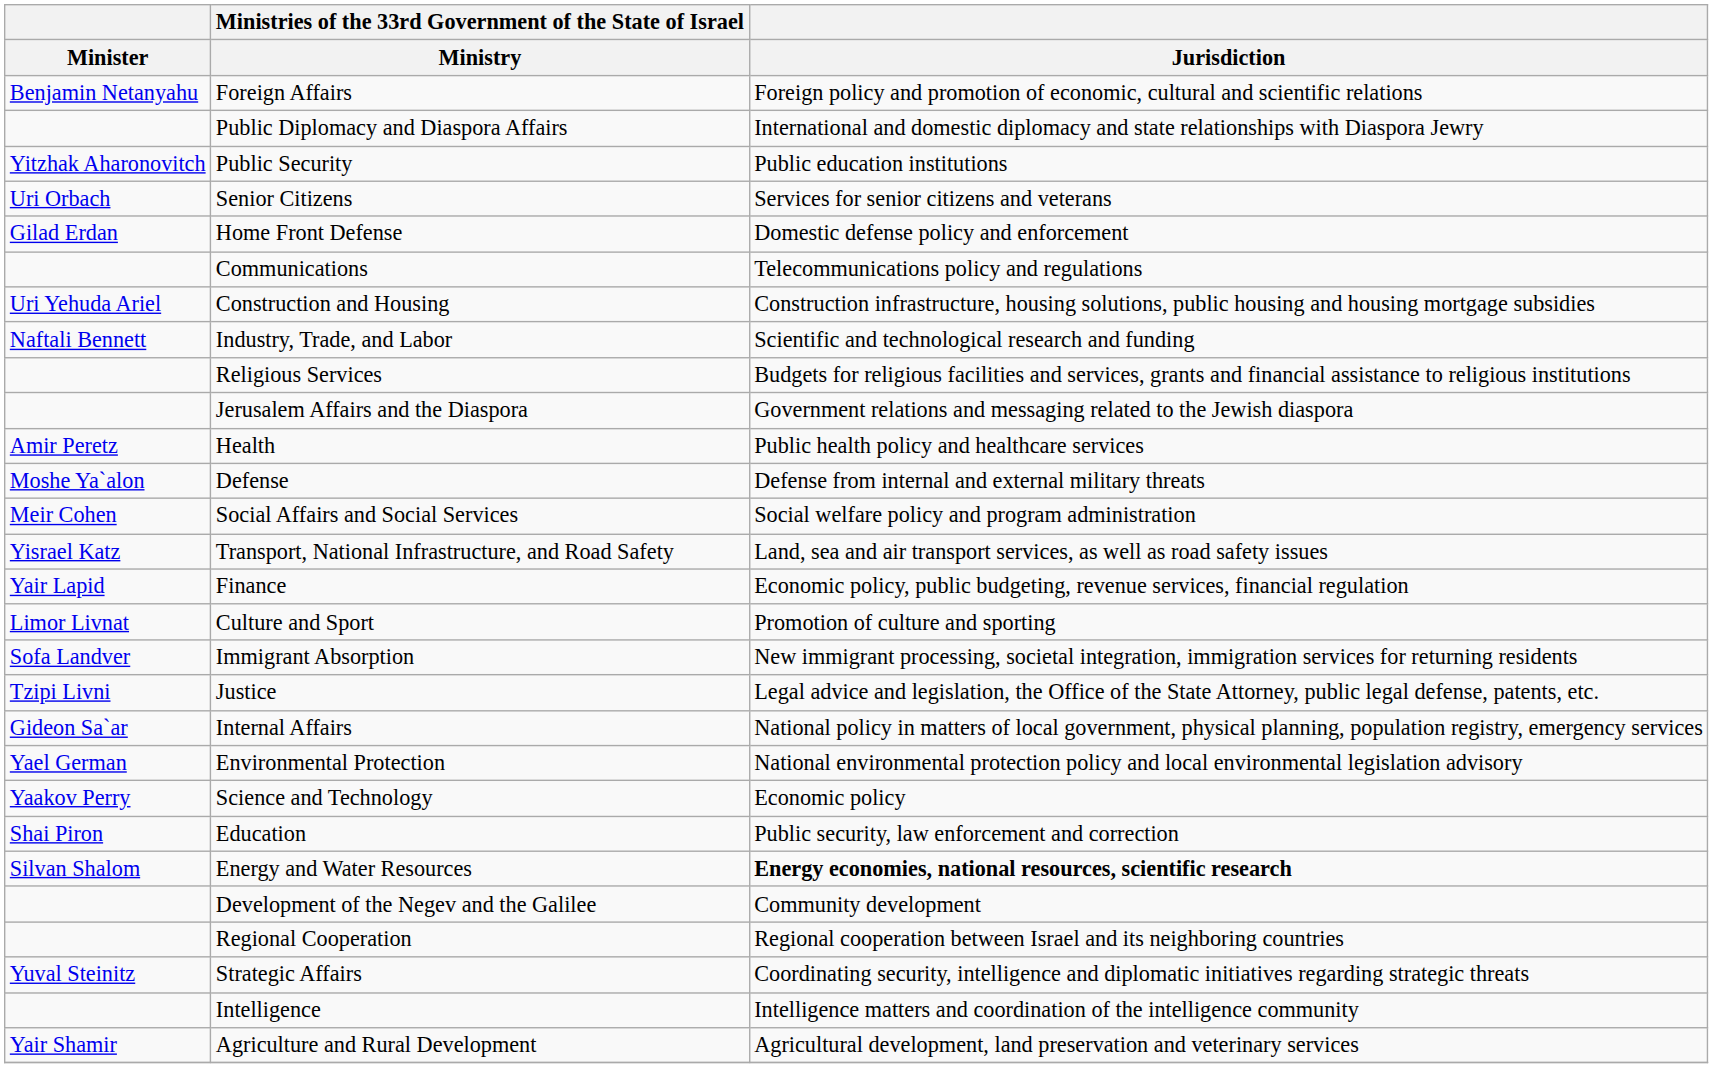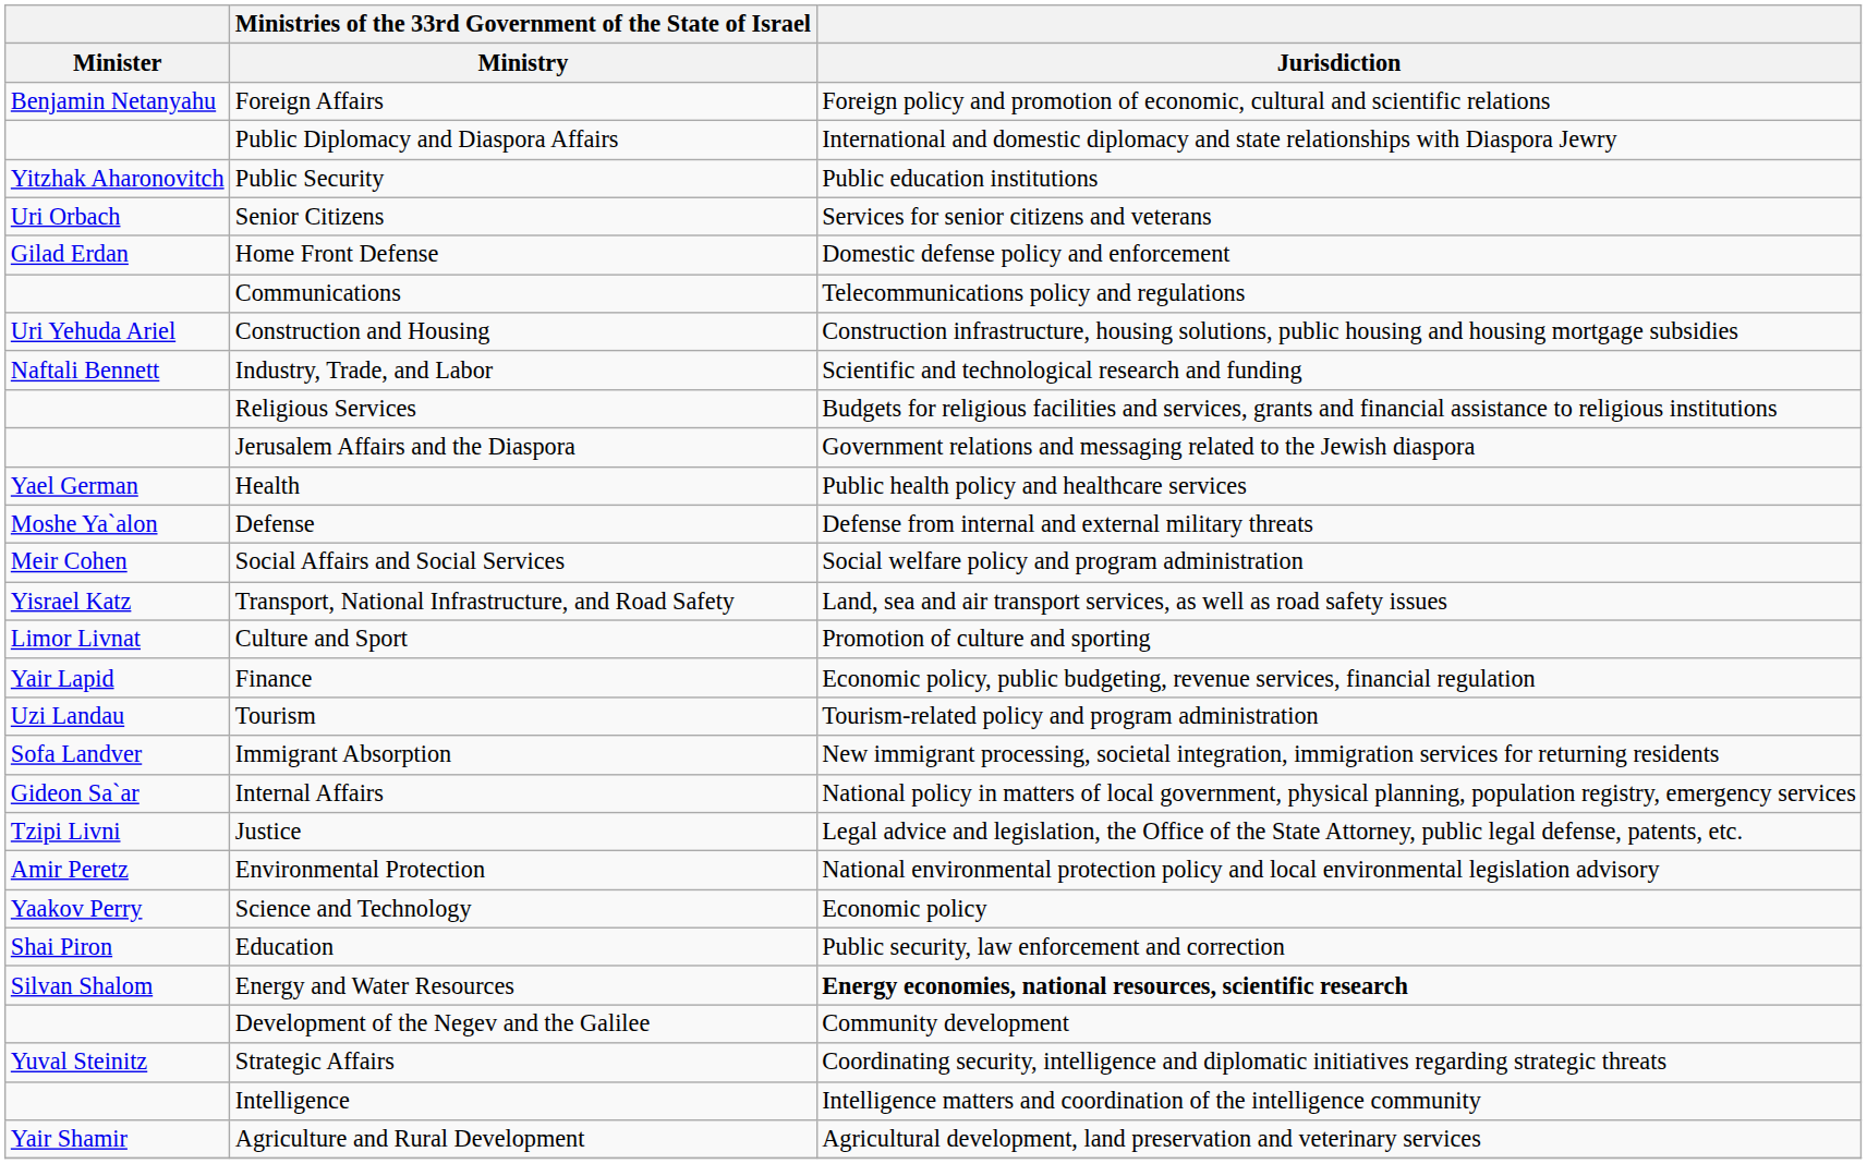 <table class="wikitable">
 <tr>
 <th></th>
 <th>Ministries of the 33rd Government of the State of Israel</th>
 <th></th>
 </tr>
 <tr>
 <th>Minister</th>
 <th>Ministry</th>
 <th>Jurisdiction</th>
 </tr>
 <tr>
 <td><a href='#'>Benjamin Netanyahu</a></td>
 <td>Foreign Affairs</td>
 <td>Foreign policy and promotion of economic, cultural and scientific relations</td>
 </tr>
 <tr>
 <td></td>
 <td>Public Diplomacy and Diaspora Affairs</td>
 <td>International and domestic diplomacy and state relationships with Diaspora Jewry</td>
 </tr>
 <tr>
 <td><a href='#'>Yitzhak Aharonovitch</a></td>
 <td>Public Security</td>
 <td>Public education institutions</td>
 </tr>
 <tr>
 <td><a href='#'>Uri Orbach</a></td>
 <td>Senior Citizens</td>
 <td>Services for senior citizens and veterans</td>
 </tr>
 <tr>
 <td><a href='#'>Gilad Erdan</a></td>
 <td>Home Front Defense</td>
 <td>Domestic defense policy and enforcement</td>
 </tr>
 <tr>
 <td></td>
 <td>Communications</td>
 <td>Telecommunications policy and regulations</td>
 </tr>
 <tr>
 <td><a href='#'>Uri Yehuda Ariel</a></td>
 <td>Construction and Housing</td>
 <td>Construction infrastructure, housing solutions, public housing and housing mortgage subsidies</td>
 </tr>
 <tr>
 <td><a href='#'>Naftali Bennett</a></td>
 <td>Industry, Trade, and Labor</td>
 <td>Scientific and technological research and funding</td>
 </tr>
 <tr>
 <td></td>
 <td>Religious Services</td>
 <td>Budgets for religious facilities and services, grants and financial assistance to religious institutions</td>
 </tr>
 <tr>
 <td></td>
 <td>Jerusalem Affairs and the Diaspora</td>
 <td>Government relations and messaging related to the Jewish diaspora</td>
 </tr>
 <tr>
-<td><a href='#'>Amir Peretz</a></td>
+<td><a href='#'>Yael German</a></td>
 <td>Health</td>
 <td>Public health policy and healthcare services</td>
 </tr>
 <tr>
 <td><a href='#'>Moshe Ya`alon</a></td>
 <td>Defense</td>
 <td>Defense from internal and external military threats</td>
 </tr>
 <tr>
 <td><a href='#'>Meir Cohen</a></td>
 <td>Social Affairs and Social Services</td>
 <td>Social welfare policy and program administration</td>
 </tr>
 <tr>
 <td><a href='#'>Yisrael Katz</a></td>
 <td>Transport, National Infrastructure, and Road Safety</td>
 <td>Land, sea and air transport services, as well as road safety issues</td>
 </tr>
 <tr>
+<td><a href='#'>Limor Livnat</a></td>
+<td>Culture and Sport</td>
+<td>Promotion of culture and sporting</td>
+</tr>
+<tr>
 <td><a href='#'>Yair Lapid</a></td>
 <td>Finance</td>
 <td>Economic policy, public budgeting, revenue services, financial regulation</td>
 </tr>
 <tr>
-<td><a href='#'>Limor Livnat</a></td>
-<td>Culture and Sport</td>
-<td>Promotion of culture and sporting</td>
+<td><a href='#'>Uzi Landau</a></td>
+<td>Tourism</td>
+<td>Tourism-related policy and program administration</td>
 </tr>
 <tr>
 <td><a href='#'>Sofa Landver</a></td>
 <td>Immigrant Absorption</td>
 <td>New immigrant processing, societal integration, immigration services for returning residents</td>
 </tr>
 <tr>
+<td><a href='#'>Gideon Sa`ar</a></td>
+<td>Internal Affairs</td>
+<td>National policy in matters of local government, physical planning, population registry, emergency services</td>
+</tr>
+<tr>
 <td><a href='#'>Tzipi Livni</a></td>
 <td>Justice</td>
 <td>Legal advice and legislation, the Office of the State Attorney, public legal defense, patents, etc.</td>
 </tr>
 <tr>
-<td><a href='#'>Gideon Sa`ar</a></td>
-<td>Internal Affairs</td>
-<td>National policy in matters of local government, physical planning, population registry, emergency services</td>
-</tr>
-<tr>
-<td><a href='#'>Yael German</a></td>
+<td><a href='#'>Amir Peretz</a></td>
 <td>Environmental Protection</td>
 <td>National environmental protection policy and local environmental legislation advisory</td>
 </tr>
 <tr>
 <td><a href='#'>Yaakov Perry</a></td>
 <td>Science and Technology</td>
 <td>Economic policy</td>
 </tr>
 <tr>
 <td><a href='#'>Shai Piron</a></td>
 <td>Education</td>
 <td>Public security, law enforcement and correction</td>
 </tr>
 <tr>
 <td><a href='#'>Silvan Shalom</a></td>
 <td>Energy and Water Resources</td>
 <td><strong>Energy economies, national resources, scientific research</strong></td>
 </tr>
 <tr>
 <td></td>
 <td>Development of the Negev and the Galilee</td>
 <td>Community development</td>
 </tr>
 <tr>
-<td></td>
-<td>Regional Cooperation</td>
-<td>Regional cooperation between Israel and its neighboring countries</td>
-</tr>
-<tr>
 <td><a href='#'>Yuval Steinitz</a></td>
 <td>Strategic Affairs</td>
 <td>Coordinating security, intelligence and diplomatic initiatives regarding strategic threats</td>
 </tr>
 <tr>
 <td></td>
 <td>Intelligence</td>
 <td>Intelligence matters and coordination of the intelligence community</td>
 </tr>
 <tr>
 <td><a href='#'>Yair Shamir</a></td>
 <td>Agriculture and Rural Development</td>
 <td>Agricultural development, land preservation and veterinary services</td>
 </tr>
 <tr>
 </tr>
 </table>
